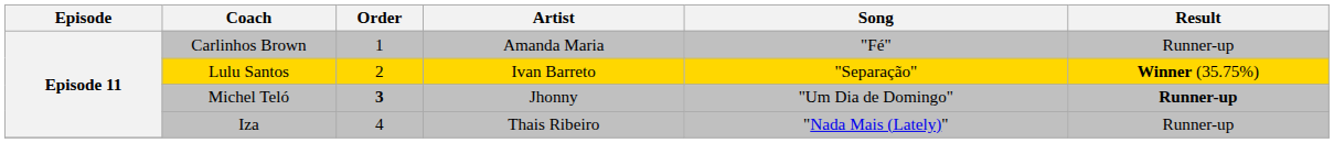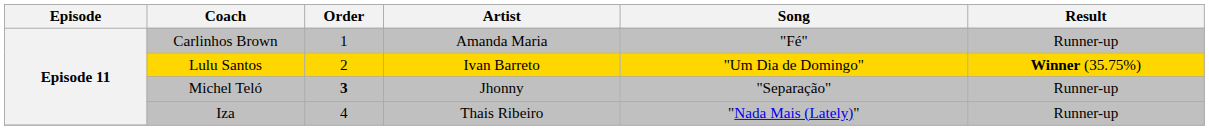 <table class="wikitable" style="text-align:center; width:100%;">
 <tr>
 <th scope="col" width="09%">Episode</th>
 <th scope="col" width="10%">Coach</th>
 <th scope="col" width="05%">Order</th>
 <th scope="col" width="15%">Artist</th>
 <th scope="col" width="22%">Song</th>
 <th scope="col" width="15%">Result</th>
 </tr>
 <tr>
 <th scope="col" rowspan=5>Episode 11<br></th>
 </tr>
 <tr bgcolor="C0C0C0">
 <td>Carlinhos Brown</td>
 <td>1</td>
 <td>Amanda Maria</td>
 <td>"Fé"</td>
 <td>Runner-up</td>
 </tr>
 <tr bgcolor="FFD700">
 <td>Lulu Santos</td>
 <td>2</td>
 <td>Ivan Barreto</td>
-<td>"Separação"</td>
+<td>"Um Dia de Domingo"</td>
 <td><strong>Winner</strong> (35.75%)</td>
 </tr>
 <tr bgcolor="C0C0C0">
 <td>Michel Teló</td>
 <td><strong>3</strong></td>
 <td>Jhonny</td>
-<td>"Um Dia de Domingo"</td>
-<td><strong>Runner-up</strong></td>
+<td>"Separação"</td>
+<td>Runner-up</td>
 </tr>
 <tr bgcolor="C0C0C0">
 <td>Iza</td>
 <td>4</td>
 <td>Thais Ribeiro</td>
 <td>"<a href='#'>Nada Mais (Lately)</a>"</td>
 <td>Runner-up</td>
 </tr>
 <tr>
 </tr>
 </table>
